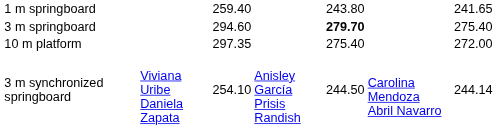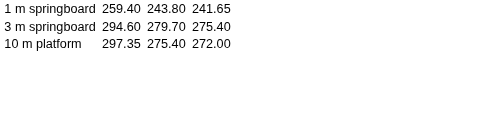 <table>
 <tr>
 <td>1 m springboard</td>
 <td></td>
 <td>259.40</td>
 <td></td>
 <td>243.80</td>
 <td></td>
 <td>241.65</td>
 </tr>
 <tr>
 <td>3 m springboard</td>
 <td></td>
 <td>294.60</td>
 <td></td>
-<td><strong>279.70</strong></td>
+<td>279.70</td>
 <td></td>
 <td>275.40</td>
 </tr>
 <tr>
 <td>10 m platform</td>
 <td></td>
 <td>297.35</td>
 <td></td>
 <td>275.40</td>
 <td></td>
 <td>272.00</td>
 </tr>
-<tr>
-<td>3 m synchronized springboard</td>
-<td><br><a href='#'>Viviana Uribe</a><br><a href='#'>Daniela Zapata</a></td>
-<td>254.10</td>
-<td><br><a href='#'>Anisley García</a><br><a href='#'>Prisis Randish</a></td>
-<td>244.50</td>
-<td><br><a href='#'>Carolina Mendoza</a><br><a href='#'>Abril Navarro</a></td>
-<td>244.14</td>
-</tr>
 </table>
